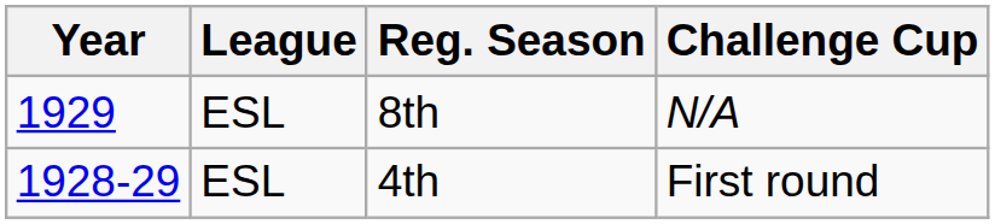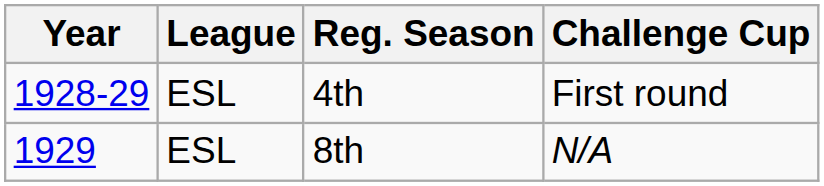 <table class="wikitable">
 <tr>
 <th>Year</th>
 <th>League</th>
 <th>Reg. Season</th>
 <th>Challenge Cup</th>
 </tr>
 <tr>
+<td><a href='#'>1928-29</a></td>
+<td>ESL</td>
+<td>4th</td>
+<td>First round</td>
+</tr>
+<tr>
 <td><a href='#'>1929</a></td>
 <td>ESL</td>
 <td>8th</td>
 <td><em>N/A</em></td>
 </tr>
-<tr>
-<td><a href='#'>1928-29</a></td>
-<td>ESL</td>
-<td>4th</td>
-<td>First round</td>
-</tr>
 </table>
